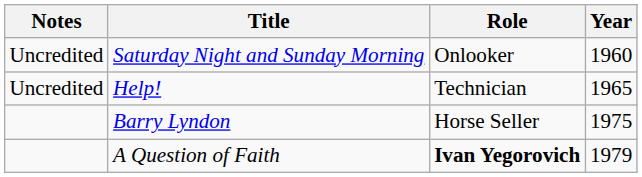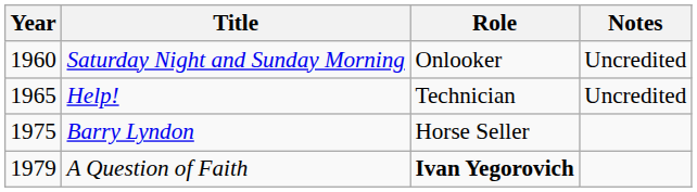 <table class="wikitable">
 <tr>
-<th>Notes</th>
+<th>Year</th>
 <th>Title</th>
 <th>Role</th>
-<th>Year</th>
+<th>Notes</th>
 </tr>
 <tr>
-<td>Uncredited</td>
+<td>1960</td>
 <td><em><a href='#'>Saturday Night and Sunday Morning</a></em></td>
 <td>Onlooker</td>
-<td>1960</td>
+<td>Uncredited</td>
 </tr>
 <tr>
-<td>Uncredited</td>
+<td>1965</td>
 <td><em><a href='#'>Help!</a></em></td>
 <td>Technician</td>
-<td>1965</td>
+<td>Uncredited</td>
 </tr>
 <tr>
-<td></td>
+<td>1975</td>
 <td><em><a href='#'>Barry Lyndon</a></em></td>
 <td>Horse Seller</td>
-<td>1975</td>
+<td></td>
 </tr>
 <tr>
-<td></td>
+<td>1979</td>
 <td><em>A Question of Faith</em></td>
 <td><strong>Ivan Yegorovich</strong></td>
-<td>1979</td>
+<td></td>
 </tr>
 </table>
